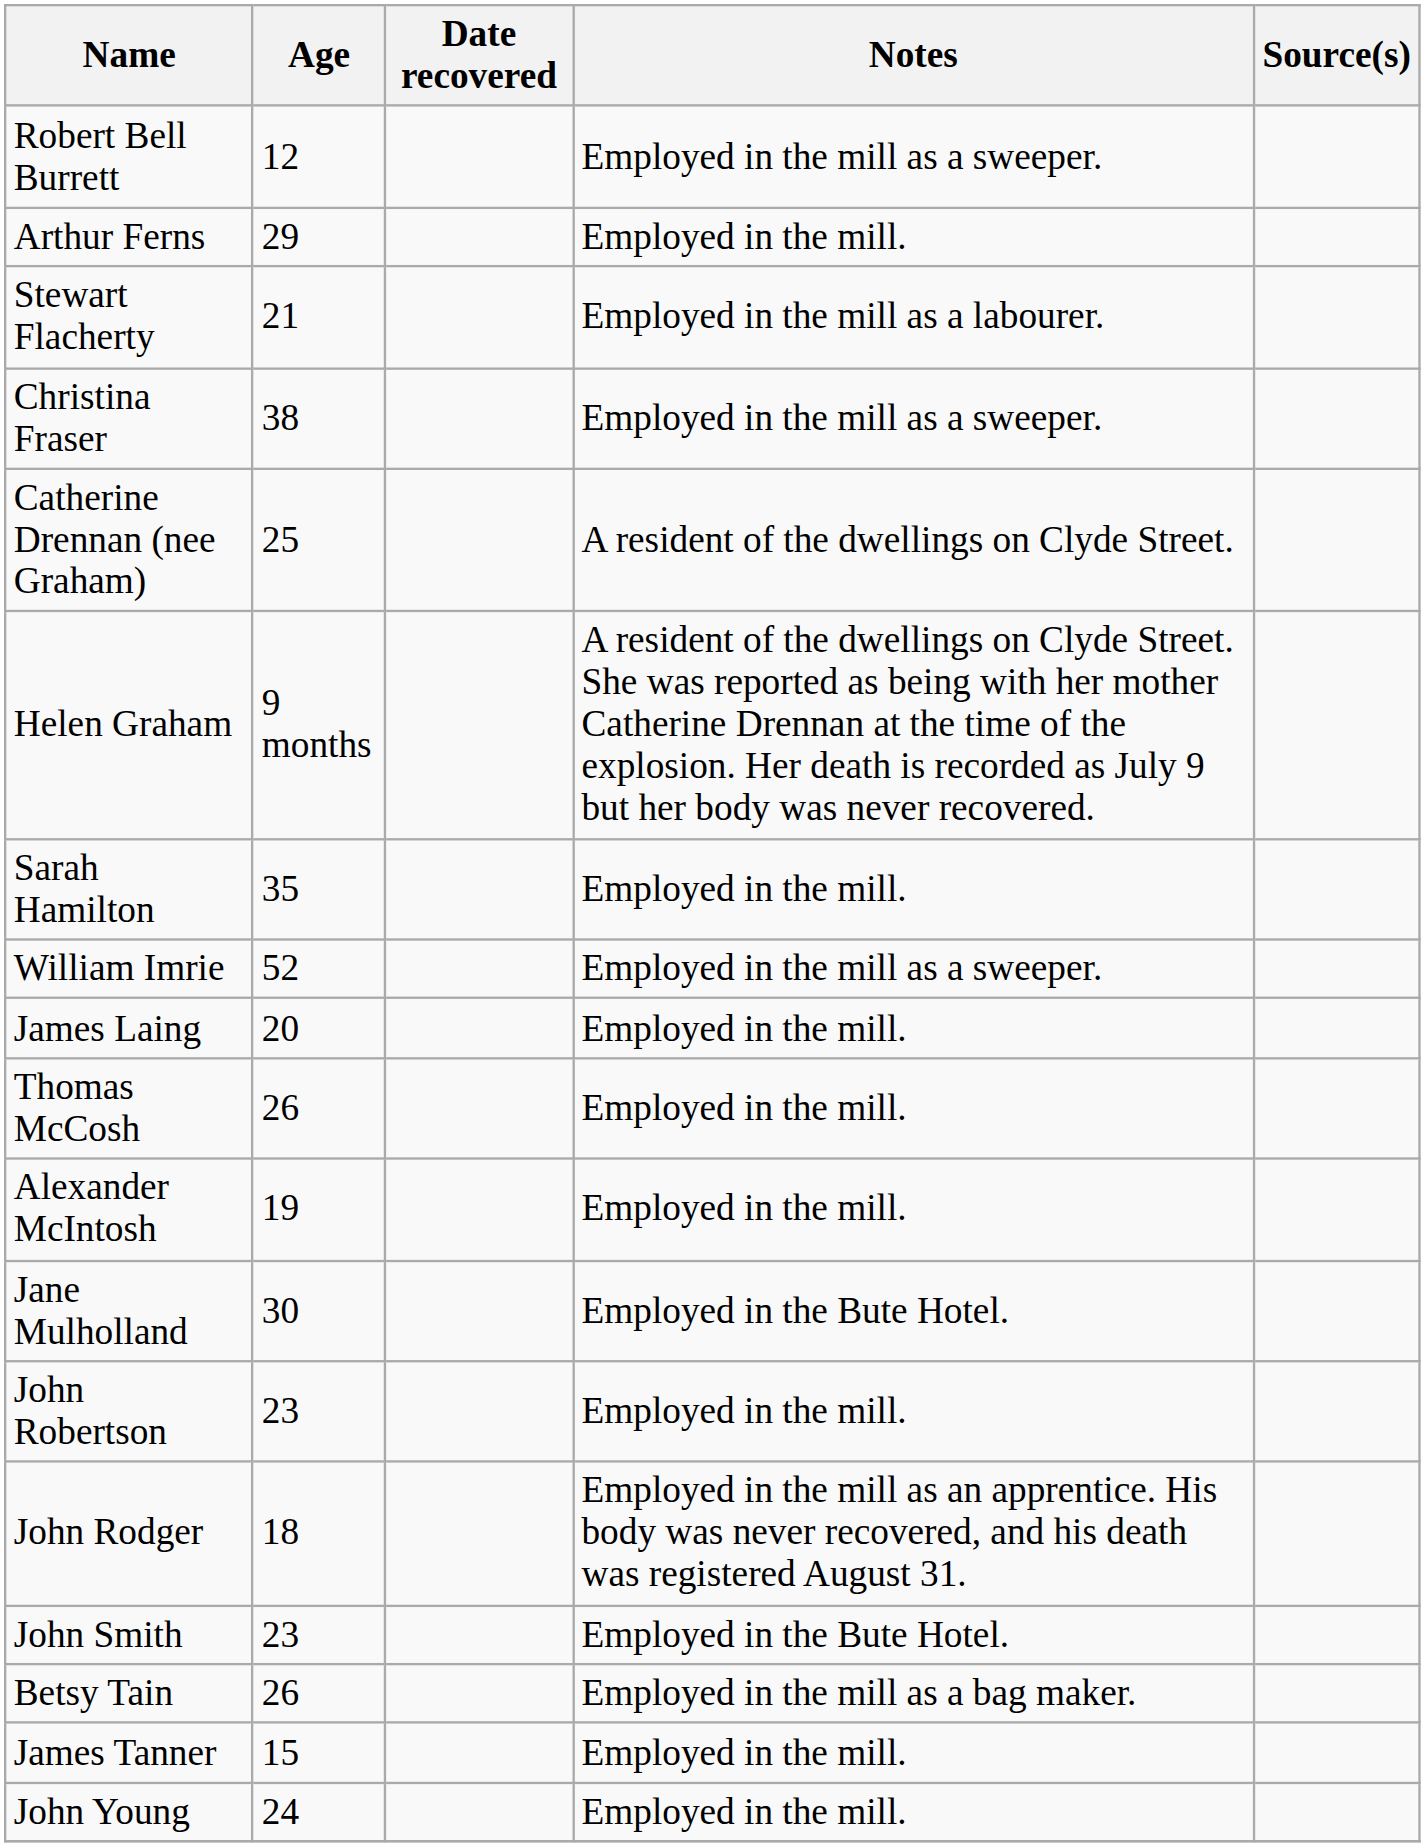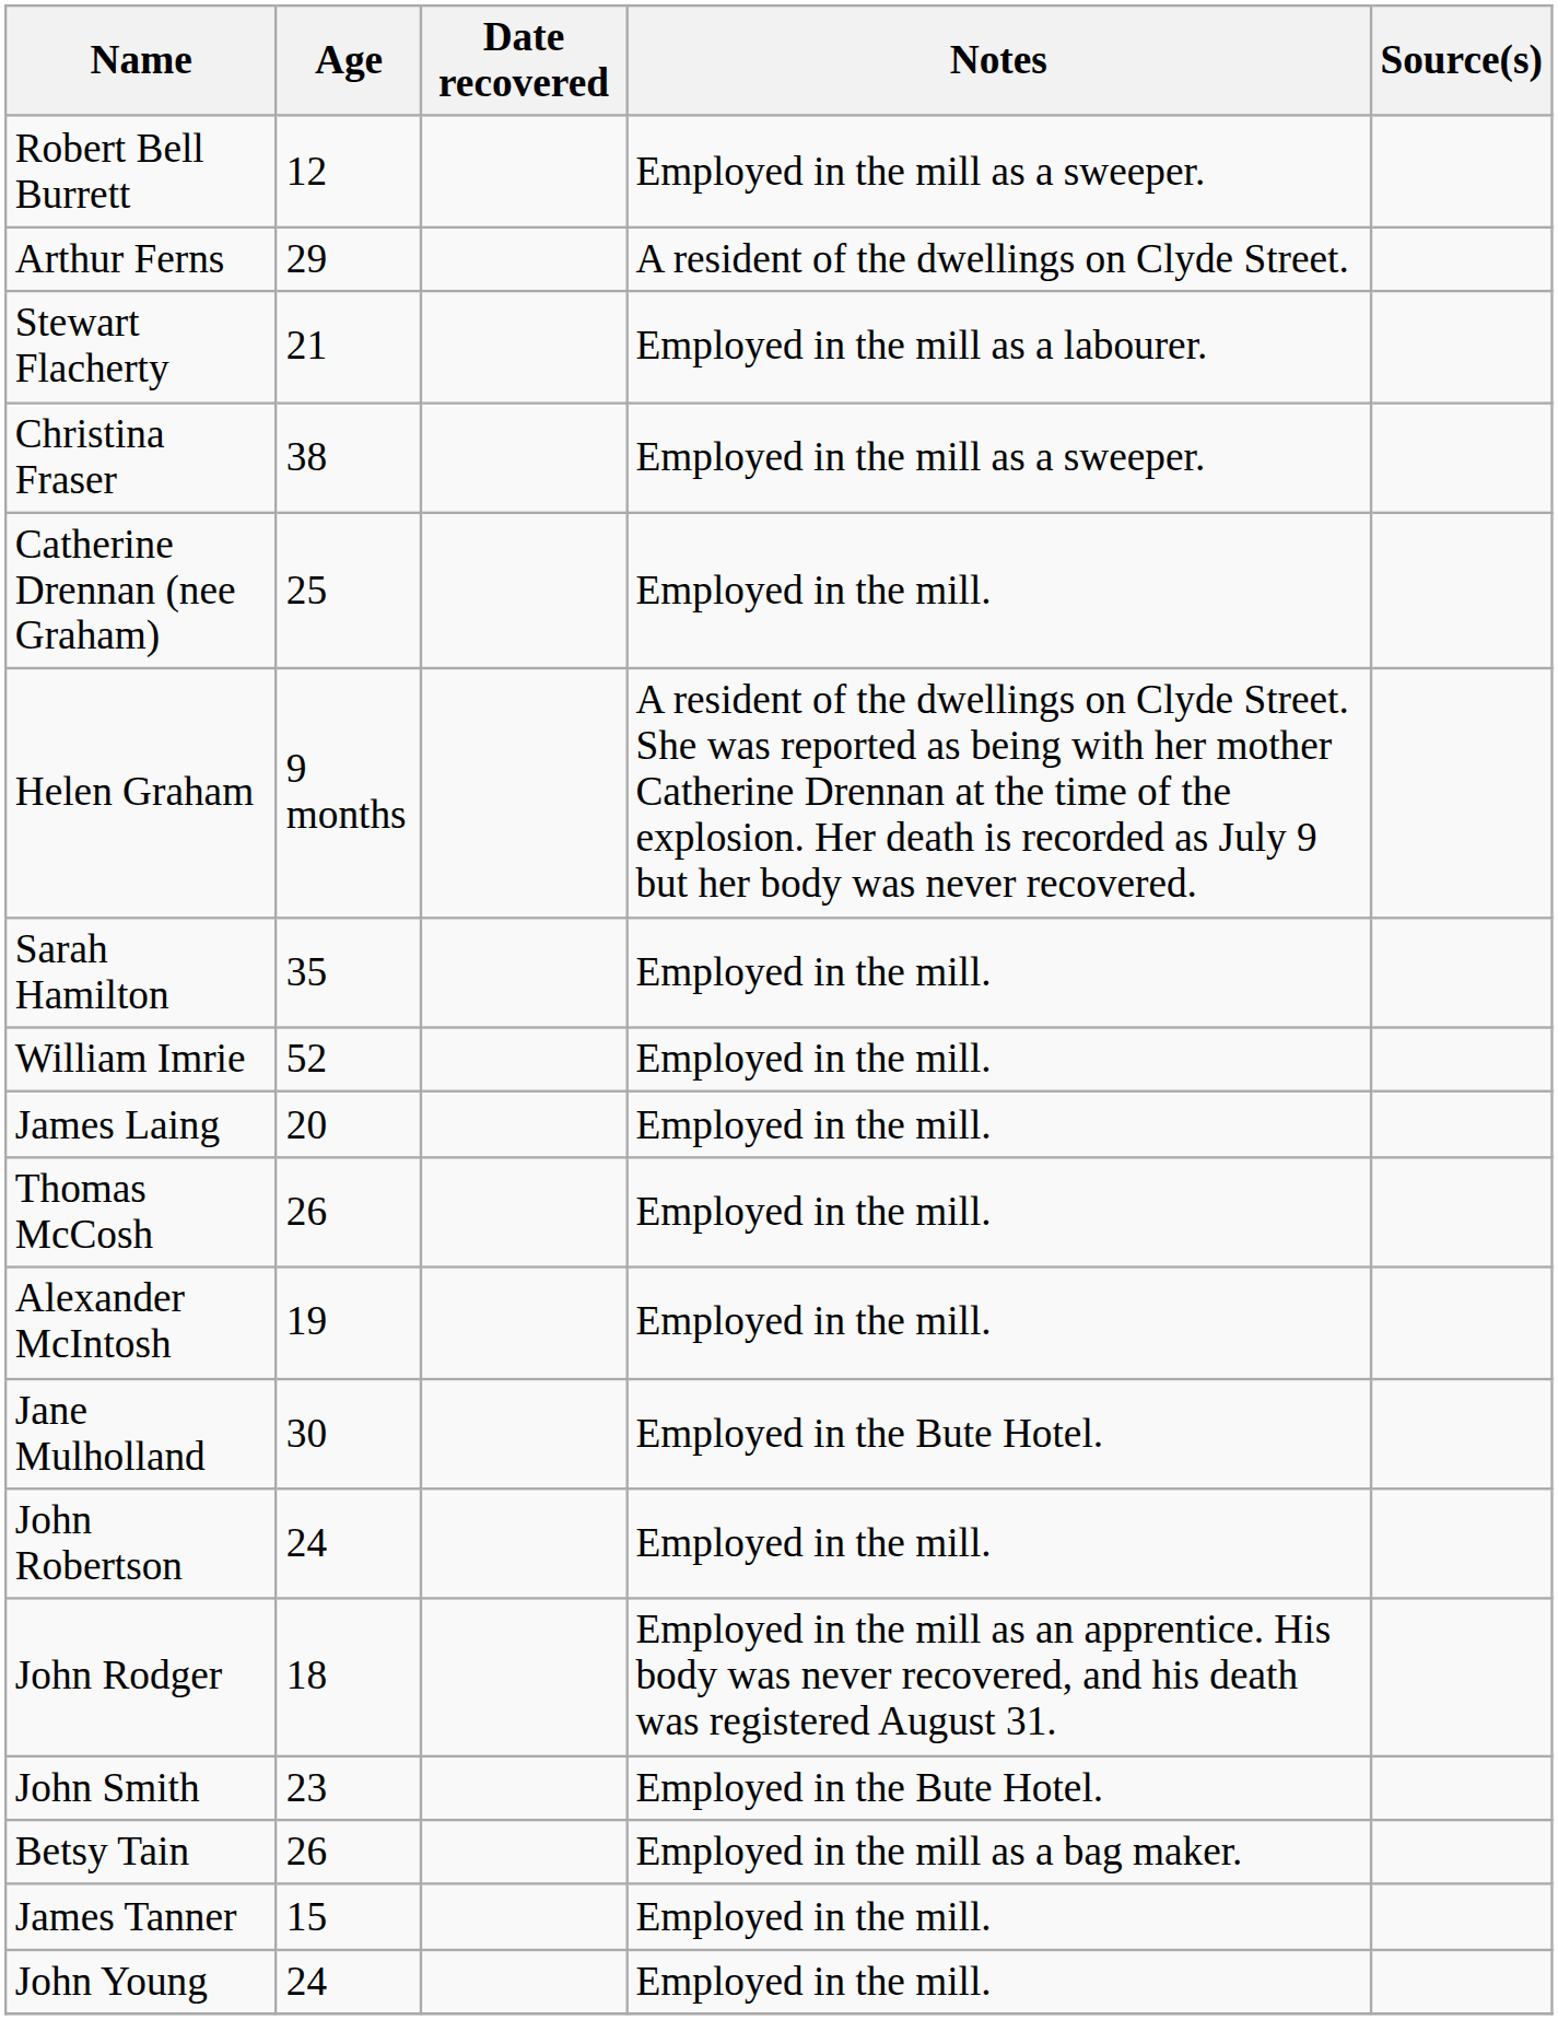 <table class="wikitable sortable mw-collapsible mw-collapsed">
 <tr>
 <th>Name</th>
 <th>Age</th>
 <th>Date recovered</th>
 <th>Notes</th>
 <th>Source(s)</th>
 </tr>
 <tr>
 <td>Robert Bell Burrett</td>
 <td>12</td>
 <td></td>
 <td>Employed in the mill as a sweeper.</td>
 <td></td>
 </tr>
 <tr>
 <td>Arthur Ferns</td>
 <td>29</td>
 <td></td>
-<td>Employed in the mill.</td>
+<td>A resident of the dwellings on Clyde Street.</td>
 <td></td>
 </tr>
 <tr>
 <td>Stewart Flacherty</td>
 <td>21</td>
 <td></td>
 <td>Employed in the mill as a labourer.</td>
 <td></td>
 </tr>
 <tr>
 <td>Christina Fraser</td>
 <td>38</td>
 <td></td>
 <td>Employed in the mill as a sweeper.</td>
 <td></td>
 </tr>
 <tr>
 <td>Catherine Drennan (nee Graham)</td>
 <td>25</td>
 <td></td>
-<td>A resident of the dwellings on Clyde Street.</td>
+<td>Employed in the mill.</td>
 <td></td>
 </tr>
 <tr>
 <td>Helen Graham</td>
 <td>9 months</td>
 <td></td>
 <td>A resident of the dwellings on Clyde Street. She was reported as being with her mother Catherine Drennan at the time of the explosion. Her death is recorded as July 9 but her body was never recovered.</td>
 <td></td>
 </tr>
 <tr>
 <td>Sarah Hamilton</td>
 <td>35</td>
 <td></td>
 <td>Employed in the mill.</td>
 <td></td>
 </tr>
 <tr>
 <td>William Imrie</td>
 <td>52</td>
 <td></td>
-<td>Employed in the mill as a sweeper.</td>
+<td>Employed in the mill.</td>
 <td></td>
 </tr>
 <tr>
 <td>James Laing</td>
 <td>20</td>
 <td></td>
 <td>Employed in the mill.</td>
 <td></td>
 </tr>
 <tr>
 <td>Thomas McCosh</td>
 <td>26</td>
 <td></td>
 <td>Employed in the mill.</td>
 <td></td>
 </tr>
 <tr>
 <td>Alexander McIntosh</td>
 <td>19</td>
 <td></td>
 <td>Employed in the mill.</td>
 <td></td>
 </tr>
 <tr>
 <td>Jane Mulholland</td>
 <td>30</td>
 <td></td>
 <td>Employed in the Bute Hotel.</td>
 <td></td>
 </tr>
 <tr>
 <td>John Robertson</td>
-<td>23</td>
+<td>24</td>
 <td></td>
 <td>Employed in the mill.</td>
 <td></td>
 </tr>
 <tr>
 <td>John Rodger</td>
 <td>18</td>
 <td></td>
 <td>Employed in the mill as an apprentice. His body was never recovered, and his death was registered August 31.</td>
 <td></td>
 </tr>
 <tr>
 <td>John Smith</td>
 <td>23</td>
 <td></td>
 <td>Employed in the Bute Hotel.</td>
 <td></td>
 </tr>
 <tr>
 <td>Betsy Tain</td>
 <td>26</td>
 <td></td>
 <td>Employed in the mill as a bag maker.</td>
 <td></td>
 </tr>
 <tr>
 <td>James Tanner</td>
 <td>15</td>
 <td></td>
 <td>Employed in the mill.</td>
 <td></td>
 </tr>
 <tr>
 <td>John Young</td>
 <td>24</td>
 <td></td>
 <td>Employed in the mill.</td>
 <td></td>
 </tr>
 <tr>
 </tr>
 </table>
